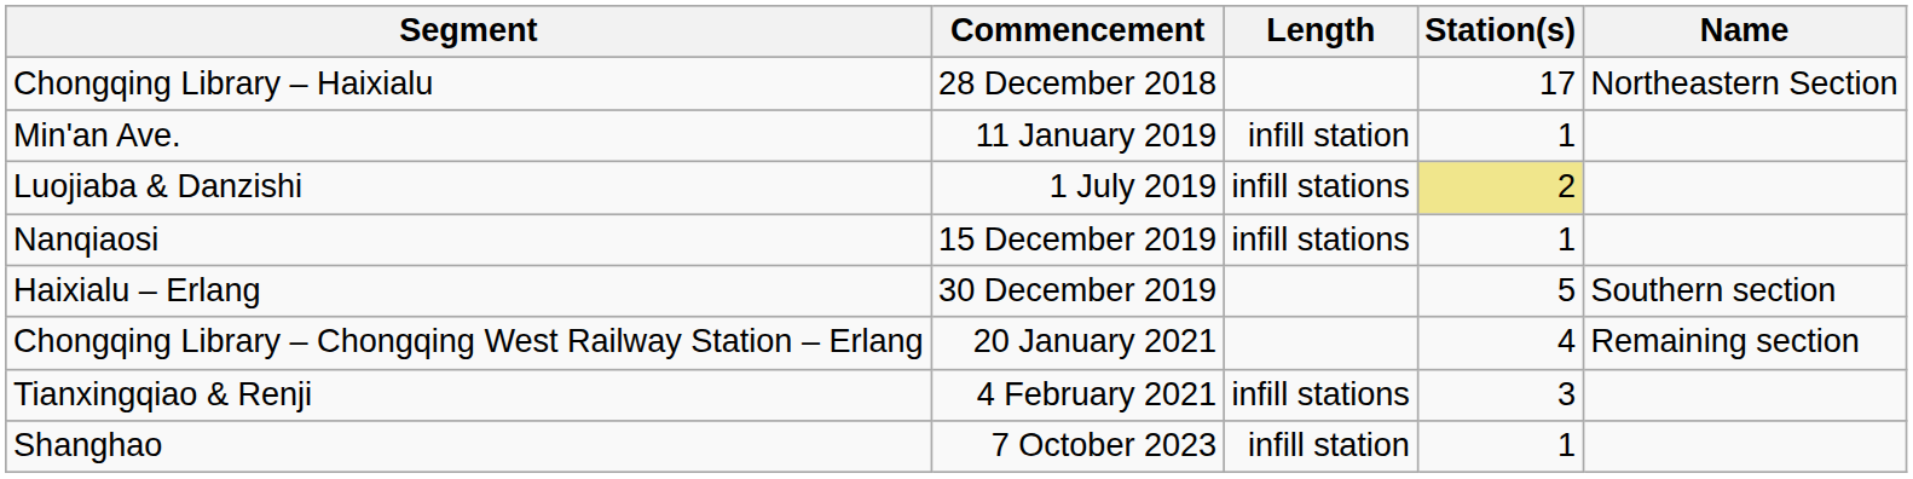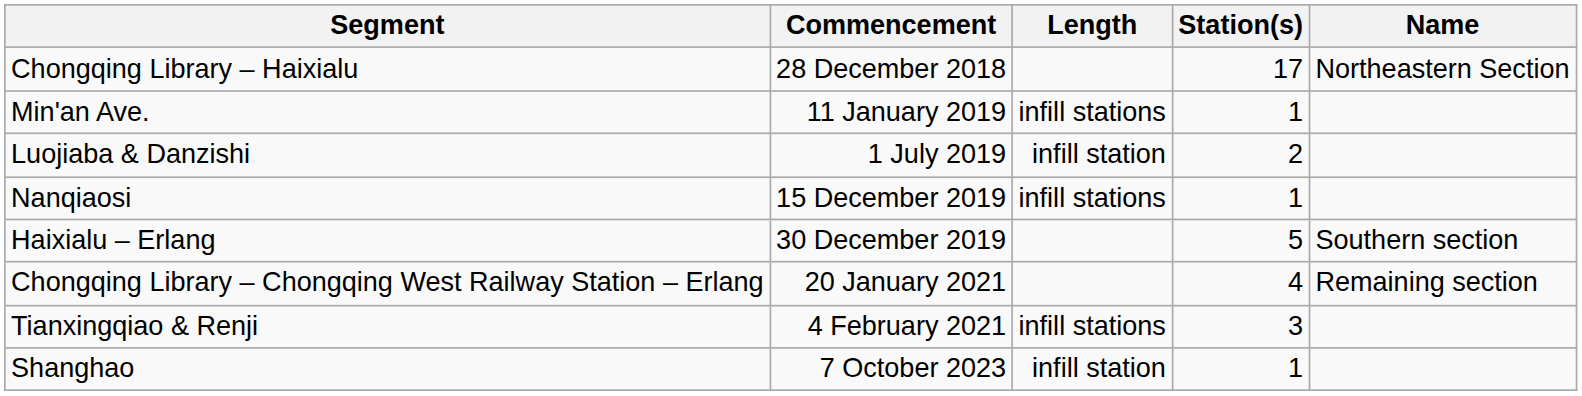 <table class="wikitable" style="border-collapse: collapse; text-align: right;">
 <tr>
 <th>Segment</th>
 <th>Commencement</th>
 <th>Length</th>
 <th>Station(s)</th>
 <th>Name</th>
 </tr>
 <tr>
 <td style="text-align: left;">Chongqing Library – Haixialu</td>
 <td>28 December 2018</td>
 <td></td>
 <td>17</td>
 <td style="text-align: left;">Northeastern Section</td>
 </tr>
 <tr>
 <td style="text-align: left;">Min'an Ave.</td>
 <td>11 January 2019</td>
-<td>infill station</td>
+<td>infill stations</td>
 <td>1</td>
 <td style="text-align: left;"></td>
 </tr>
 <tr>
 <td style="text-align: left;">Luojiaba & Danzishi</td>
 <td>1 July 2019</td>
-<td>infill stations</td>
-<td style="background: khaki;">2</td>
+<td>infill station</td>
+<td>2</td>
 <td style="text-align: left;"></td>
 </tr>
 <tr>
 <td style="text-align: left;">Nanqiaosi</td>
 <td>15 December 2019</td>
 <td>infill stations</td>
 <td>1</td>
 <td style="text-align: left;"></td>
 </tr>
 <tr>
 <td style="text-align: left;">Haixialu – Erlang</td>
 <td>30 December 2019</td>
 <td></td>
 <td>5</td>
 <td style="text-align: left;">Southern section</td>
 </tr>
 <tr>
 <td style="text-align: left;">Chongqing Library – Chongqing West Railway Station – Erlang</td>
 <td>20 January 2021</td>
 <td></td>
 <td>4</td>
 <td style="text-align: left;">Remaining section</td>
 </tr>
 <tr>
 <td style="text-align: left;">Tianxingqiao & Renji</td>
 <td>4 February 2021</td>
 <td>infill stations</td>
 <td>3</td>
 <td style="text-align: left;"></td>
 </tr>
 <tr>
 <td style="text-align: left;">Shanghao</td>
 <td>7 October 2023</td>
 <td>infill station</td>
 <td>1</td>
 <td style="text-align: left;"></td>
 </tr>
 </table>
